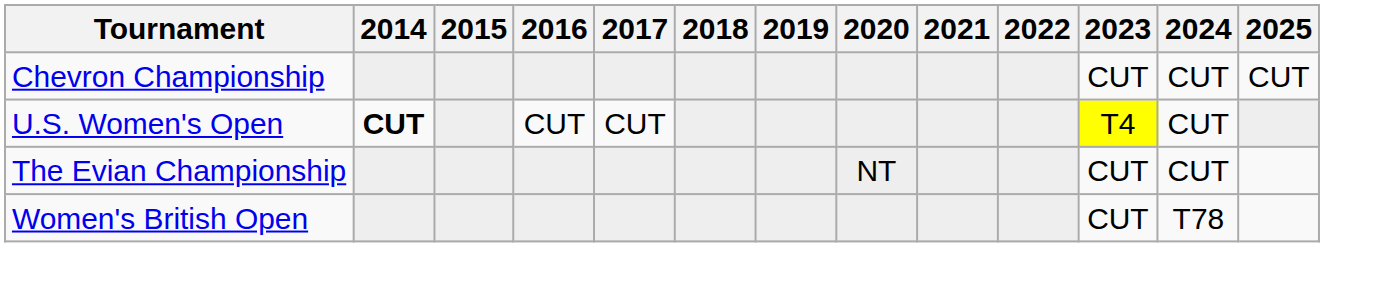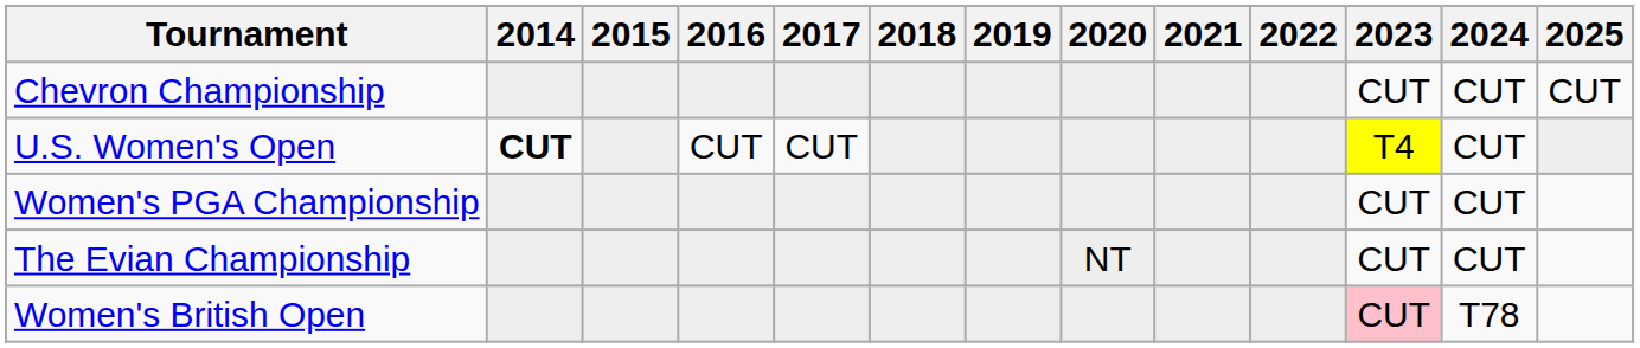 <table class="wikitable" style="font-size:95%;text-align:center;">
 <tr>
 <th>Tournament</th>
 <th>2014</th>
 <th>2015</th>
 <th>2016</th>
 <th>2017</th>
 <th>2018</th>
 <th>2019</th>
 <th>2020</th>
 <th>2021</th>
 <th>2022</th>
 <th>2023</th>
 <th>2024</th>
 <th>2025</th>
 </tr>
 <tr>
 <td align=left><a href='#'>Chevron Championship</a></td>
 <td style="background:#eeeeee;"></td>
 <td style="background:#eeeeee;"></td>
 <td style="background:#eeeeee;"></td>
 <td style="background:#eeeeee;"></td>
 <td style="background:#eeeeee;"></td>
 <td style="background:#eeeeee;"></td>
 <td style="background:#eeeeee;"></td>
 <td style="background:#eeeeee;"></td>
 <td style="background:#eeeeee;"></td>
 <td>CUT</td>
 <td>CUT</td>
 <td>CUT</td>
 </tr>
 <tr>
 <td align=left><a href='#'>U.S. Women's Open</a></td>
 <td><strong>CUT</strong></td>
 <td style="background:#eeeeee;"></td>
 <td>CUT</td>
 <td>CUT</td>
 <td style="background:#eeeeee;"></td>
 <td style="background:#eeeeee;"></td>
 <td style="background:#eeeeee;"></td>
 <td style="background:#eeeeee;"></td>
 <td style="background:#eeeeee;"></td>
 <td style="background:yellow;">T4</td>
 <td>CUT</td>
 <td style="background:#eeeeee;"></td>
 </tr>
 <tr>
+<td align=left><a href='#'>Women's PGA Championship</a></td>
+<td style="background:#eeeeee;"></td>
+<td style="background:#eeeeee;"></td>
+<td style="background:#eeeeee;"></td>
+<td style="background:#eeeeee;"></td>
+<td style="background:#eeeeee;"></td>
+<td style="background:#eeeeee;"></td>
+<td style="background:#eeeeee;"></td>
+<td style="background:#eeeeee;"></td>
+<td style="background:#eeeeee;"></td>
+<td>CUT</td>
+<td>CUT</td>
+<td></td>
+</tr>
+<tr>
 <td align=left><a href='#'>The Evian Championship</a></td>
 <td style="background:#eeeeee;"></td>
 <td style="background:#eeeeee;"></td>
 <td style="background:#eeeeee;"></td>
 <td style="background:#eeeeee;"></td>
 <td style="background:#eeeeee;"></td>
 <td style="background:#eeeeee;"></td>
 <td style="background:#eeeeee;">NT</td>
 <td style="background:#eeeeee;"></td>
 <td style="background:#eeeeee;"></td>
 <td>CUT</td>
 <td>CUT</td>
 <td></td>
 </tr>
 <tr>
 <td align=left><a href='#'>Women's British Open</a></td>
 <td style="background:#eeeeee;"></td>
 <td style="background:#eeeeee;"></td>
 <td style="background:#eeeeee;"></td>
 <td style="background:#eeeeee;"></td>
 <td style="background:#eeeeee;"></td>
 <td style="background:#eeeeee;"></td>
 <td style="background:#eeeeee;"></td>
 <td style="background:#eeeeee;"></td>
 <td style="background:#eeeeee;"></td>
-<td>CUT</td>
+<td style="background: pink;">CUT</td>
 <td>T78</td>
 <td></td>
 </tr>
 </table>
